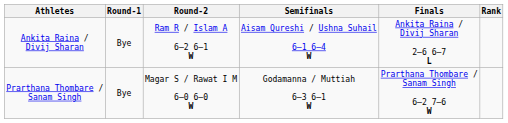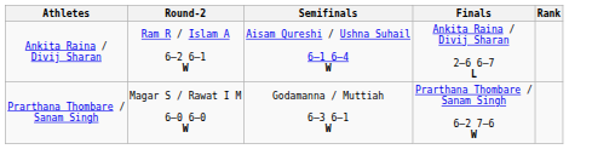 <table class="wikitable" style="text-align:center;">
 <tr>
 <th>Athletes</th>
-<th>Round-1</th>
 <th>Round-2</th>
 <th>Semifinals</th>
 <th>Finals</th>
 <th>Rank</th>
 </tr>
 <tr>
 <td><a href='#'>Ankita Raina</a> /<br><a href='#'>Divij Sharan</a></td>
-<td>Bye</td>
 <td><a href='#'>Ram R</a> / <a href='#'>Islam A</a><br><br>6–2 6–1<br><strong>W</strong></td>
 <td><a href='#'>Aisam Qureshi</a> / <a href='#'>Ushna Suhail</a><br><br><a href='#'>6–1 6–4</a><br><strong>W</strong></td>
 <td><a href='#'>Ankita Raina</a> /<br><a href='#'>Divij Sharan</a><br><br>2–6 6–7<br><strong>L</strong></td>
 <td><br></td>
 </tr>
 <tr>
 <td><a href='#'>Prarthana Thombare</a> /<br><a href='#'>Sanam Singh</a></td>
-<td>Bye</td>
 <td>Magar S / Rawat I M<br><br>6–0 6–0<br><strong>W</strong></td>
 <td>Godamanna / Muttiah<br><br>6–3 6–1<br><strong>W</strong></td>
 <td><a href='#'>Prarthana Thombare</a> /<br><a href='#'>Sanam Singh</a><br><br>6–2 7–6<br><strong>W</strong></td>
 <td></td>
 </tr>
 </table>
